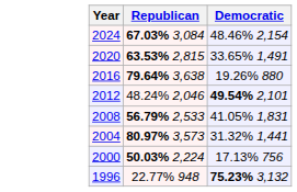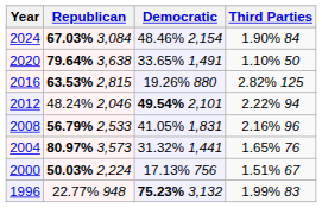 <table class="wikitable" style="float:right; font-size:95%;">
 <tr bgcolor=lightgrey>
 <th>Year</th>
 <th><a href='#'>Republican</a></th>
 <th><a href='#'>Democratic</a></th>
+<th><a href='#'>Third Parties</a></th>
 </tr>
 <tr>
 <td align="center" bgcolor="#fff3f3"><a href='#'>2024</a></td>
 <td align="center" bgcolor="#fff3f3"><strong>67.03%</strong> <em>3,084</em></td>
 <td align="center" bgcolor="#f0f0ff">48.46% <em>2,154</em></td>
+<td align="center">1.90% <em>84</em></td>
 </tr>
 <tr>
 <td align="center" bgcolor="#fff3f3"><a href='#'>2020</a></td>
-<td align="center" bgcolor="#fff3f3"><strong>63.53%</strong> <em>2,815</em></td>
+<td align="center" bgcolor="#fff3f3"><strong>79.64%</strong> <em>3,638</em></td>
 <td align="center" bgcolor="#f0f0ff">33.65% <em>1,491</em></td>
+<td align="center">1.10% <em>50</em></td>
 </tr>
 <tr>
 <td align="center" bgcolor="#fff3f3"><a href='#'>2016</a></td>
-<td align="center" bgcolor="#fff3f3"><strong>79.64%</strong> <em>3,638</em></td>
+<td align="center" bgcolor="#fff3f3"><strong>63.53%</strong> <em>2,815</em></td>
 <td align="center" bgcolor="#f0f0ff">19.26% <em>880</em></td>
+<td align="center">2.82% <em>125</em></td>
 </tr>
 <tr>
 <td align="center" bgcolor="#f0f0ff"><a href='#'>2012</a></td>
 <td align="center" bgcolor="#fff3f3">48.24% <em>2,046</em></td>
 <td align="center" bgcolor="#f0f0ff"><strong>49.54%</strong> <em>2,101</em></td>
+<td align="center">2.22% <em>94</em></td>
 </tr>
 <tr>
 <td align="center" bgcolor="#f0f0ff"><a href='#'>2008</a></td>
 <td align="center" bgcolor="#fff3f3"><strong>56.79%</strong> <em>2,533</em></td>
 <td align="center" bgcolor="#f0f0ff">41.05% <em>1,831</em></td>
+<td align="center">2.16% <em>96</em></td>
 </tr>
 <tr>
 <td align="center" bgcolor="#fff3f3"><a href='#'>2004</a></td>
 <td align="center" bgcolor="#fff3f3"><strong>80.97%</strong> <em>3,573</em></td>
 <td align="center" bgcolor="#f0f0ff">31.32% <em>1,441</em></td>
+<td align="center">1.65% <em>76</em></td>
 </tr>
 <tr>
 <td align="center" bgcolor="#f0f0ff"><a href='#'>2000</a></td>
 <td align="center" bgcolor="#fff3f3"><strong>50.03%</strong> <em>2,224</em></td>
 <td align="center" bgcolor="#f0f0ff">17.13% <em>756</em></td>
+<td align="center">1.51% <em>67</em></td>
 </tr>
 <tr>
 <td align="center" bgcolor="#f0f0ff"><a href='#'>1996</a></td>
 <td align="center" bgcolor="#fff3f3">22.77% <em>948</em></td>
 <td align="center" bgcolor="#f0f0ff"><strong>75.23%</strong> <em>3,132</em></td>
+<td align="center">1.99% <em>83</em></td>
 </tr>
 </table>
